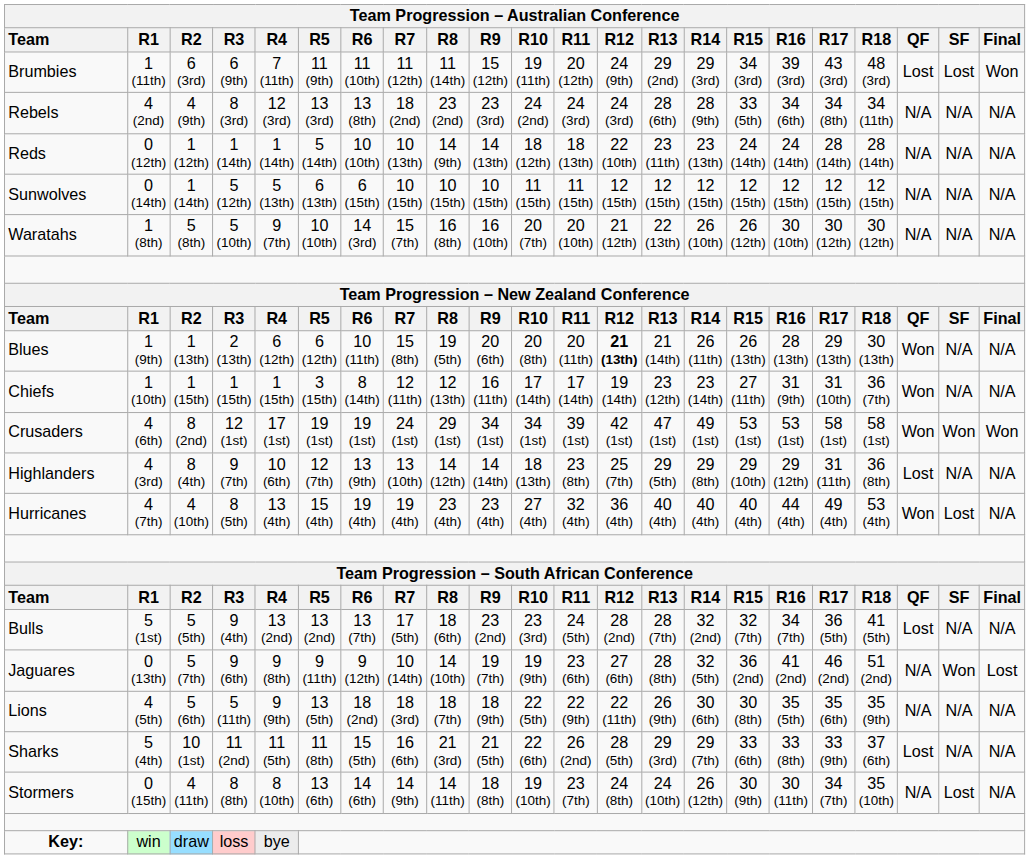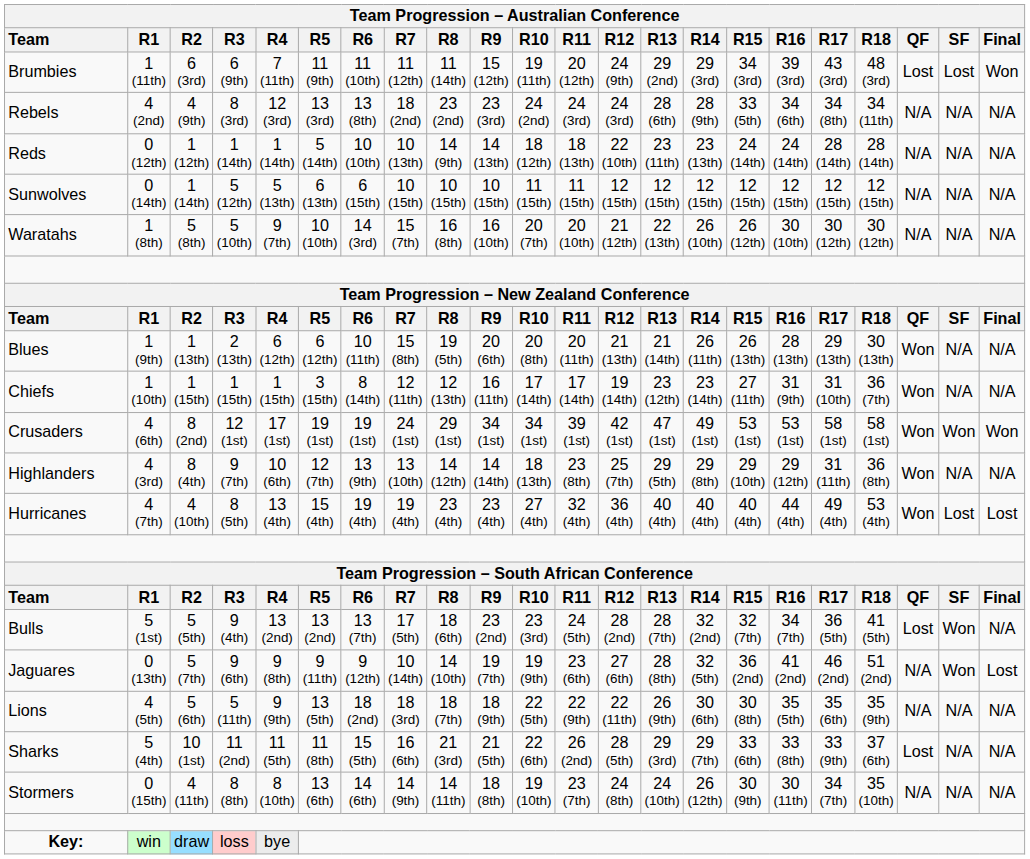 <table class="wikitable collapsible" style="text-align:center; line-height:100%; width:80%; font-size:100%">
 <tr>
 <th colspan=100%>Team Progression – Australian Conference</th>
 </tr>
 <tr>
 <th style="text-align:left; width:12%;">Team</th>
 <th style="width:4%;">R1</th>
 <th style="width:4%;">R2</th>
 <th style="width:4%;">R3</th>
 <th style="width:4%;">R4</th>
 <th style="width:4%;">R5</th>
 <th style="width:4%;">R6</th>
 <th style="width:4%;">R7</th>
 <th style="width:4%;">R8</th>
 <th style="width:4%;">R9</th>
 <th style="width:4%;">R10</th>
 <th style="width:4%;">R11</th>
 <th style="width:4%;">R12</th>
 <th style="width:4%;">R13</th>
 <th style="width:4%;">R14</th>
 <th style="width:4%;">R15</th>
 <th style="width:4%;">R16</th>
 <th style="width:4%;">R17</th>
 <th style="width:4%;">R18</th>
 <th style="width:4%;">QF</th>
 <th style="width:4%;">SF</th>
 <th style="width:4%;">Final</th>
 </tr>
 <tr>
 <td style="text-align:left;">Brumbies</td>
 <td>1 <br> <small>(11th)</small></td>
 <td>6 <br> <small>(3rd)</small></td>
 <td>6 <br> <small>(9th)</small></td>
 <td>7 <br> <small>(11th)</small></td>
 <td>11 <br> <small>(9th)</small></td>
 <td>11 <br> <small>(10th)</small></td>
 <td>11 <br> <small>(12th)</small></td>
 <td>11 <br> <small>(14th)</small></td>
 <td>15 <br> <small>(12th)</small></td>
 <td>19 <br> <small>(11th)</small></td>
 <td>20 <br> <small>(12th)</small></td>
 <td>24 <br> <small>(9th)</small></td>
 <td>29 <br> <small>(2nd)</small></td>
 <td>29 <br> <small>(3rd)</small></td>
 <td>34 <br> <small>(3rd)</small></td>
 <td>39 <br> <small>(3rd)</small></td>
 <td>43 <br> <small>(3rd)</small></td>
 <td>48 <br> <small>(3rd)</small></td>
 <td>Lost</td>
 <td>Lost</td>
 <td>Won</td>
 </tr>
 <tr>
 <td style="text-align:left;">Rebels</td>
 <td>4 <br> <small>(2nd)</small></td>
 <td>4 <br> <small>(9th)</small></td>
 <td>8 <br> <small>(3rd)</small></td>
 <td>12 <br> <small>(3rd)</small></td>
 <td>13 <br> <small>(3rd)</small></td>
 <td>13 <br> <small>(8th)</small></td>
 <td>18 <br> <small>(2nd)</small></td>
 <td>23 <br> <small>(2nd)</small></td>
 <td>23 <br> <small>(3rd)</small></td>
 <td>24 <br> <small>(2nd)</small></td>
 <td>24 <br> <small>(3rd)</small></td>
 <td>24 <br> <small>(3rd)</small></td>
 <td>28 <br> <small>(6th)</small></td>
 <td>28 <br> <small>(9th)</small></td>
 <td>33 <br> <small>(5th)</small></td>
 <td>34 <br> <small>(6th)</small></td>
 <td>34 <br> <small>(8th)</small></td>
 <td>34 <br> <small>(11th)</small></td>
 <td>N/A</td>
 <td>N/A</td>
 <td>N/A</td>
 </tr>
 <tr>
 <td style="text-align:left;">Reds</td>
 <td>0 <br> <small>(12th)</small></td>
 <td>1 <br> <small>(12th)</small></td>
 <td>1 <br> <small>(14th)</small></td>
 <td>1 <br> <small>(14th)</small></td>
 <td>5 <br> <small>(14th)</small></td>
 <td>10 <br> <small>(10th)</small></td>
 <td>10 <br> <small>(13th)</small></td>
 <td>14 <br> <small>(9th)</small></td>
 <td>14 <br> <small>(13th)</small></td>
 <td>18 <br> <small>(12th)</small></td>
 <td>18 <br> <small>(13th)</small></td>
 <td>22 <br> <small>(10th)</small></td>
 <td>23 <br> <small>(11th)</small></td>
 <td>23 <br> <small>(13th)</small></td>
 <td>24 <br> <small>(14th)</small></td>
 <td>24 <br> <small>(14th)</small></td>
 <td>28 <br> <small>(14th)</small></td>
 <td>28 <br> <small>(14th)</small></td>
 <td>N/A</td>
 <td>N/A</td>
 <td>N/A</td>
 </tr>
 <tr>
 <td style="text-align:left;">Sunwolves</td>
 <td>0 <br> <small>(14th)</small></td>
 <td>1 <br> <small>(14th)</small></td>
 <td>5 <br> <small>(12th)</small></td>
 <td>5 <br> <small>(13th)</small></td>
 <td>6 <br> <small>(13th)</small></td>
 <td>6 <br> <small>(15th)</small></td>
 <td>10 <br> <small>(15th)</small></td>
 <td>10 <br> <small>(15th)</small></td>
 <td>10 <br> <small>(15th)</small></td>
 <td>11 <br> <small>(15th)</small></td>
 <td>11 <br> <small>(15th)</small></td>
 <td>12 <br> <small>(15th)</small></td>
 <td>12 <br> <small>(15th)</small></td>
 <td>12 <br> <small>(15th)</small></td>
 <td>12 <br> <small>(15th)</small></td>
 <td>12 <br> <small>(15th)</small></td>
 <td>12 <br> <small>(15th)</small></td>
 <td>12 <br> <small>(15th)</small></td>
 <td>N/A</td>
 <td>N/A</td>
 <td>N/A</td>
 </tr>
 <tr>
 <td style="text-align:left;">Waratahs</td>
 <td>1 <br> <small>(8th)</small></td>
 <td>5 <br> <small>(8th)</small></td>
 <td>5 <br> <small>(10th)</small></td>
 <td>9 <br> <small>(7th)</small></td>
 <td>10 <br> <small>(10th)</small></td>
 <td>14 <br> <small>(3rd)</small></td>
 <td>15 <br> <small>(7th)</small></td>
 <td>16 <br> <small>(8th)</small></td>
 <td>16 <br> <small>(10th)</small></td>
 <td>20 <br> <small>(7th)</small></td>
 <td>20 <br> <small>(10th)</small></td>
 <td>21 <br> <small>(12th)</small></td>
 <td>22 <br> <small>(13th)</small></td>
 <td>26 <br> <small>(10th)</small></td>
 <td>26 <br> <small>(12th)</small></td>
 <td>30 <br> <small>(10th)</small></td>
 <td>30 <br> <small>(12th)</small></td>
 <td>30 <br> <small>(12th)</small></td>
 <td>N/A</td>
 <td>N/A</td>
 <td>N/A</td>
 </tr>
 <tr>
 <td colspan="100%" cellpadding="0" cellspacing="0" style="height: 20px;"></td>
 </tr>
 <tr>
 <th colspan=100%>Team Progression – New Zealand Conference</th>
 </tr>
 <tr>
 <th style="text-align:left; width:12%;">Team</th>
 <th style="width:4%;">R1</th>
 <th style="width:4%;">R2</th>
 <th style="width:4%;">R3</th>
 <th style="width:4%;">R4</th>
 <th style="width:4%;">R5</th>
 <th style="width:4%;">R6</th>
 <th style="width:4%;">R7</th>
 <th style="width:4%;">R8</th>
 <th style="width:4%;">R9</th>
 <th style="width:4%;">R10</th>
 <th style="width:4%;">R11</th>
 <th style="width:4%;">R12</th>
 <th style="width:4%;">R13</th>
 <th style="width:4%;">R14</th>
 <th style="width:4%;">R15</th>
 <th style="width:4%;">R16</th>
 <th style="width:4%;">R17</th>
 <th style="width:4%;">R18</th>
 <th style="width:4%;">QF</th>
 <th style="width:4%;">SF</th>
 <th style="width:4%;">Final</th>
 </tr>
 <tr>
 <td style="text-align:left;">Blues</td>
 <td>1 <br> <small>(9th)</small></td>
 <td>1 <br> <small>(13th)</small></td>
 <td>2 <br> <small>(13th)</small></td>
 <td>6 <br> <small>(12th)</small></td>
 <td>6 <br> <small>(12th)</small></td>
 <td>10 <br> <small>(11th)</small></td>
 <td>15 <br> <small>(8th)</small></td>
 <td>19 <br> <small>(5th)</small></td>
 <td>20 <br> <small>(6th)</small></td>
 <td>20 <br> <small>(8th)</small></td>
 <td>20 <br> <small>(11th)</small></td>
-<td><strong>21 <br> <small>(13th)</small></strong></td>
+<td>21 <br> <small>(13th)</small></td>
 <td>21 <br> <small>(14th)</small></td>
 <td>26 <br> <small>(11th)</small></td>
 <td>26 <br> <small>(13th)</small></td>
 <td>28 <br> <small>(13th)</small></td>
 <td>29 <br> <small>(13th)</small></td>
 <td>30 <br> <small>(13th)</small></td>
 <td>Won</td>
 <td>N/A</td>
 <td>N/A</td>
 </tr>
 <tr>
 <td style="text-align:left;">Chiefs</td>
 <td>1 <br> <small>(10th)</small></td>
 <td>1 <br> <small>(15th)</small></td>
 <td>1 <br> <small>(15th)</small></td>
 <td>1 <br> <small>(15th)</small></td>
 <td>3 <br> <small>(15th)</small></td>
 <td>8 <br> <small>(14th)</small></td>
 <td>12 <br> <small>(11th)</small></td>
 <td>12 <br> <small>(13th)</small></td>
 <td>16 <br> <small>(11th)</small></td>
 <td>17 <br> <small>(14th)</small></td>
 <td>17 <br> <small>(14th)</small></td>
 <td>19 <br> <small>(14th)</small></td>
 <td>23 <br> <small>(12th)</small></td>
 <td>23 <br> <small>(14th)</small></td>
 <td>27 <br> <small>(11th)</small></td>
 <td>31 <br> <small>(9th)</small></td>
 <td>31 <br> <small>(10th)</small></td>
 <td>36 <br> <small>(7th)</small></td>
 <td>Won</td>
 <td>N/A</td>
 <td>N/A</td>
 </tr>
 <tr>
 <td style="text-align:left;">Crusaders</td>
 <td>4 <br> <small>(6th)</small></td>
 <td>8 <br> <small>(2nd)</small></td>
 <td>12 <br> <small>(1st)</small></td>
 <td>17 <br> <small>(1st)</small></td>
 <td>19 <br> <small>(1st)</small></td>
 <td>19 <br> <small>(1st)</small></td>
 <td>24 <br> <small>(1st)</small></td>
 <td>29 <br> <small>(1st)</small></td>
 <td>34 <br> <small>(1st)</small></td>
 <td>34 <br> <small>(1st)</small></td>
 <td>39 <br> <small>(1st)</small></td>
 <td>42 <br> <small>(1st)</small></td>
 <td>47 <br> <small>(1st)</small></td>
 <td>49 <br> <small>(1st)</small></td>
 <td>53 <br> <small>(1st)</small></td>
 <td>53 <br> <small>(1st)</small></td>
 <td>58 <br> <small>(1st)</small></td>
 <td>58 <br> <small>(1st)</small></td>
 <td>Won</td>
 <td>Won</td>
 <td>Won</td>
 </tr>
 <tr>
 <td style="text-align:left;">Highlanders</td>
 <td>4 <br> <small>(3rd)</small></td>
 <td>8 <br> <small>(4th)</small></td>
 <td>9 <br> <small>(7th)</small></td>
 <td>10 <br> <small>(6th)</small></td>
 <td>12 <br> <small>(7th)</small></td>
 <td>13 <br> <small>(9th)</small></td>
 <td>13 <br> <small>(10th)</small></td>
 <td>14 <br> <small>(12th)</small></td>
 <td>14 <br> <small>(14th)</small></td>
 <td>18 <br> <small>(13th)</small></td>
 <td>23 <br> <small>(8th)</small></td>
 <td>25 <br> <small>(7th)</small></td>
 <td>29 <br> <small>(5th)</small></td>
 <td>29 <br> <small>(8th)</small></td>
 <td>29 <br> <small>(10th)</small></td>
 <td>29 <br> <small>(12th)</small></td>
 <td>31 <br> <small>(11th)</small></td>
 <td>36 <br> <small>(8th)</small></td>
-<td>Lost</td>
+<td>Won</td>
 <td>N/A</td>
 <td>N/A</td>
 </tr>
 <tr>
 <td style="text-align:left;">Hurricanes</td>
 <td>4 <br> <small>(7th)</small></td>
 <td>4 <br> <small>(10th)</small></td>
 <td>8 <br> <small>(5th)</small></td>
 <td>13 <br> <small>(4th)</small></td>
 <td>15 <br> <small>(4th)</small></td>
 <td>19 <br> <small>(4th)</small></td>
 <td>19 <br> <small>(4th)</small></td>
 <td>23 <br> <small>(4th)</small></td>
 <td>23 <br> <small>(4th)</small></td>
 <td>27 <br> <small>(4th)</small></td>
 <td>32 <br> <small>(4th)</small></td>
 <td>36 <br> <small>(4th)</small></td>
 <td>40 <br> <small>(4th)</small></td>
 <td>40 <br> <small>(4th)</small></td>
 <td>40 <br> <small>(4th)</small></td>
 <td>44 <br> <small>(4th)</small></td>
 <td>49 <br> <small>(4th)</small></td>
 <td>53 <br> <small>(4th)</small></td>
 <td>Won</td>
 <td>Lost</td>
-<td>N/A</td>
+<td>Lost</td>
 </tr>
 <tr>
 <td colspan="100%" cellpadding="0" cellspacing="0" style="height: 20px;"></td>
 </tr>
 <tr>
 <th colspan=100%>Team Progression – South African Conference</th>
 </tr>
 <tr>
 <th style="text-align:left; width:12%;">Team</th>
 <th style="width:4%;">R1</th>
 <th style="width:4%;">R2</th>
 <th style="width:4%;">R3</th>
 <th style="width:4%;">R4</th>
 <th style="width:4%;">R5</th>
 <th style="width:4%;">R6</th>
 <th style="width:4%;">R7</th>
 <th style="width:4%;">R8</th>
 <th style="width:4%;">R9</th>
 <th style="width:4%;">R10</th>
 <th style="width:4%;">R11</th>
 <th style="width:4%;">R12</th>
 <th style="width:4%;">R13</th>
 <th style="width:4%;">R14</th>
 <th style="width:4%;">R15</th>
 <th style="width:4%;">R16</th>
 <th style="width:4%;">R17</th>
 <th style="width:4%;">R18</th>
 <th style="width:4%;">QF</th>
 <th style="width:4%;">SF</th>
 <th style="width:4%;">Final</th>
 </tr>
 <tr>
 <td style="text-align:left;">Bulls</td>
 <td>5 <br> <small>(1st)</small></td>
 <td>5 <br> <small>(5th)</small></td>
 <td>9 <br> <small>(4th)</small></td>
 <td>13 <br> <small>(2nd)</small></td>
 <td>13 <br> <small>(2nd)</small></td>
 <td>13 <br> <small>(7th)</small></td>
 <td>17 <br> <small>(5th)</small></td>
 <td>18 <br> <small>(6th)</small></td>
 <td>23 <br> <small>(2nd)</small></td>
 <td>23 <br> <small>(3rd)</small></td>
 <td>24 <br> <small>(5th)</small></td>
 <td>28 <br> <small>(2nd)</small></td>
 <td>28 <br> <small>(7th)</small></td>
 <td>32 <br> <small>(2nd)</small></td>
 <td>32 <br> <small>(7th)</small></td>
 <td>34 <br> <small>(7th)</small></td>
 <td>36 <br> <small>(5th)</small></td>
 <td>41 <br> <small>(5th)</small></td>
 <td>Lost</td>
-<td>N/A</td>
+<td>Won</td>
 <td>N/A</td>
 </tr>
 <tr>
 <td style="text-align:left;">Jaguares</td>
 <td>0 <br> <small>(13th)</small></td>
 <td>5 <br> <small>(7th)</small></td>
 <td>9 <br> <small>(6th)</small></td>
 <td>9 <br> <small>(8th)</small></td>
 <td>9 <br> <small>(11th)</small></td>
 <td>9 <br> <small>(12th)</small></td>
 <td>10 <br> <small>(14th)</small></td>
 <td>14 <br> <small>(10th)</small></td>
 <td>19 <br> <small>(7th)</small></td>
 <td>19 <br> <small>(9th)</small></td>
 <td>23 <br> <small>(6th)</small></td>
 <td>27 <br> <small>(6th)</small></td>
 <td>28 <br> <small>(8th)</small></td>
 <td>32 <br> <small>(5th)</small></td>
 <td>36 <br> <small>(2nd)</small></td>
 <td>41 <br> <small>(2nd)</small></td>
 <td>46 <br> <small>(2nd)</small></td>
 <td>51 <br> <small>(2nd)</small></td>
 <td>N/A</td>
 <td>Won</td>
 <td>Lost</td>
 </tr>
 <tr>
 <td style="text-align:left;">Lions</td>
 <td>4 <br> <small>(5th)</small></td>
 <td>5 <br> <small>(6th)</small></td>
 <td>5 <br> <small>(11th)</small></td>
 <td>9 <br> <small>(9th)</small></td>
 <td>13 <br> <small>(5th)</small></td>
 <td>18 <br> <small>(2nd)</small></td>
 <td>18 <br> <small>(3rd)</small></td>
 <td>18 <br> <small>(7th)</small></td>
 <td>18 <br> <small>(9th)</small></td>
 <td>22 <br> <small>(5th)</small></td>
 <td>22 <br> <small>(9th)</small></td>
 <td>22 <br> <small>(11th)</small></td>
 <td>26 <br> <small>(9th)</small></td>
 <td>30 <br> <small>(6th)</small></td>
 <td>30 <br> <small>(8th)</small></td>
 <td>35 <br> <small>(5th)</small></td>
 <td>35 <br> <small>(6th)</small></td>
 <td>35 <br> <small>(9th)</small></td>
 <td>N/A</td>
 <td>N/A</td>
 <td>N/A</td>
 </tr>
 <tr>
 <td style="text-align:left;">Sharks</td>
 <td>5 <br> <small>(4th)</small></td>
 <td>10 <br> <small>(1st)</small></td>
 <td>11 <br> <small>(2nd)</small></td>
 <td>11 <br> <small>(5th)</small></td>
 <td>11 <br> <small>(8th)</small></td>
 <td>15 <br> <small>(5th)</small></td>
 <td>16 <br> <small>(6th)</small></td>
 <td>21 <br> <small>(3rd)</small></td>
 <td>21 <br> <small>(5th)</small></td>
 <td>22 <br> <small>(6th)</small></td>
 <td>26 <br> <small>(2nd)</small></td>
 <td>28 <br> <small>(5th)</small></td>
 <td>29 <br> <small>(3rd)</small></td>
 <td>29 <br> <small>(7th)</small></td>
 <td>33 <br> <small>(6th)</small></td>
 <td>33 <br> <small>(8th)</small></td>
 <td>33 <br> <small>(9th)</small></td>
 <td>37 <br> <small>(6th)</small></td>
 <td>Lost</td>
 <td>N/A</td>
 <td>N/A</td>
 </tr>
 <tr>
 <td style="text-align:left;">Stormers</td>
 <td>0 <br> <small>(15th)</small></td>
 <td>4 <br> <small>(11th)</small></td>
 <td>8 <br> <small>(8th)</small></td>
 <td>8 <br> <small>(10th)</small></td>
 <td>13 <br> <small>(6th)</small></td>
 <td>14 <br> <small>(6th)</small></td>
 <td>14 <br> <small>(9th)</small></td>
 <td>14 <br> <small>(11th)</small></td>
 <td>18 <br> <small>(8th)</small></td>
 <td>19 <br> <small>(10th)</small></td>
 <td>23 <br> <small>(7th)</small></td>
 <td>24 <br> <small>(8th)</small></td>
 <td>24 <br> <small>(10th)</small></td>
 <td>26 <br> <small>(12th)</small></td>
 <td>30 <br> <small>(9th)</small></td>
 <td>30 <br> <small>(11th)</small></td>
 <td>34 <br> <small>(7th)</small></td>
 <td>35 <br> <small>(10th)</small></td>
 <td>N/A</td>
-<td>Lost</td>
+<td>N/A</td>
 <td>N/A</td>
 </tr>
 <tr>
 <td colspan=100% style="height:10px"></td>
 </tr>
 <tr>
 <td><strong>Key:</strong></td>
 <td style="background:#CCFFCC;">win</td>
 <td style="background:#97DEFF;">draw</td>
 <td style="background:#FFCCCC;">loss</td>
 <td style="background:#ECECEC;">bye</td>
 <td colspan=100%></td>
 </tr>
 </table>
